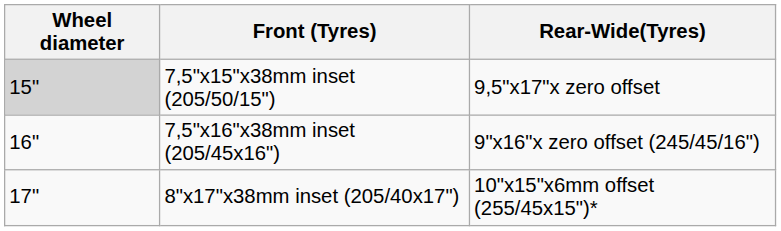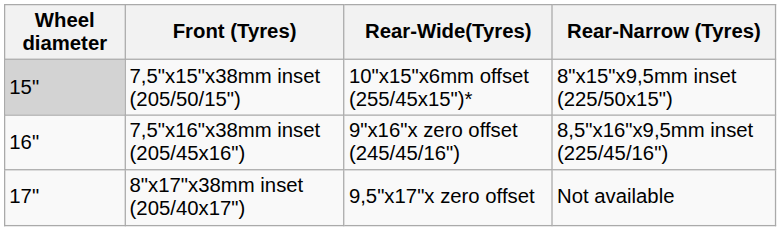 <table class="wikitable">
 <tr>
 <th>Wheel diameter</th>
 <th>Front (Tyres)</th>
 <th>Rear-Wide(Tyres)</th>
+<th>Rear-Narrow (Tyres)</th>
 </tr>
 <tr>
 <td style="background: lightgrey;">15"</td>
 <td>7,5"x15"x38mm inset (205/50/15")</td>
-<td>9,5"x17"x zero offset</td>
+<td>10"x15"x6mm offset (255/45x15")*</td>
+<td>8"x15"x9,5mm inset (225/50x15")</td>
 </tr>
 <tr>
 <td>16"</td>
 <td>7,5"x16"x38mm inset (205/45x16")</td>
 <td>9"x16"x zero offset (245/45/16")</td>
+<td>8,5"x16"x9,5mm inset (225/45/16")</td>
 </tr>
 <tr>
 <td>17"</td>
 <td>8"x17"x38mm inset (205/40x17")</td>
-<td>10"x15"x6mm offset (255/45x15")*</td>
+<td>9,5"x17"x zero offset</td>
+<td>Not available</td>
 </tr>
 </table>
